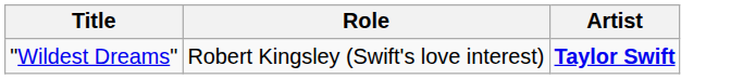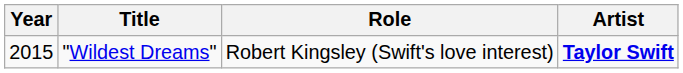 <table class="wikitable sortable">
 <tr>
+<th>Year</th>
 <th>Title</th>
 <th>Role</th>
 <th>Artist</th>
 </tr>
 <tr>
+<td>2015</td>
 <td>"<a href='#'>Wildest Dreams</a>"</td>
 <td>Robert Kingsley (Swift's love interest)</td>
 <td><strong><a href='#'>Taylor Swift</a></strong></td>
 </tr>
 </table>
